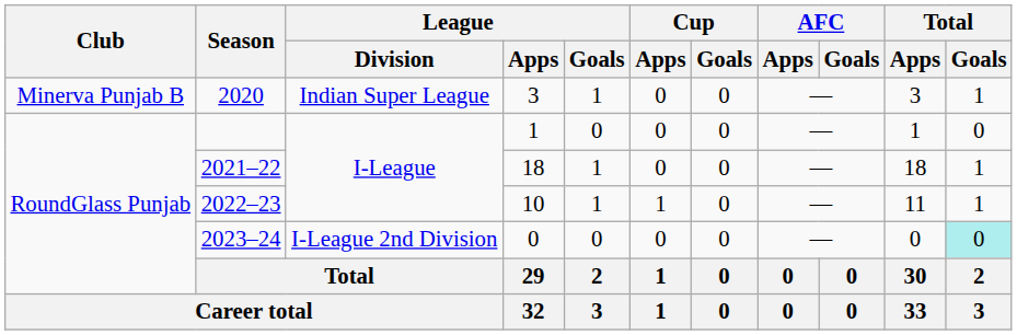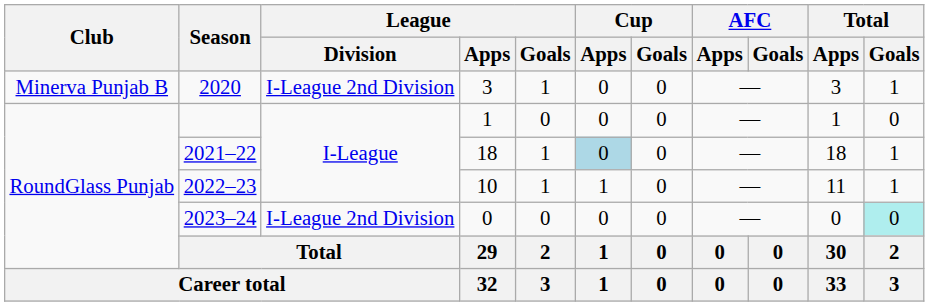 <table class="wikitable" style="text-align: center">
 <tr>
 <th rowspan="2">Club</th>
 <th rowspan="2">Season</th>
 <th colspan="3">League</th>
 <th colspan="2">Cup</th>
 <th colspan="2"><a href='#'>AFC</a></th>
 <th colspan="2">Total</th>
 </tr>
 <tr>
 <th>Division</th>
 <th>Apps</th>
 <th>Goals</th>
 <th>Apps</th>
 <th>Goals</th>
 <th>Apps</th>
 <th>Goals</th>
 <th>Apps</th>
 <th>Goals</th>
 </tr>
 <tr>
 <td rowspan="1"><a href='#'>Minerva Punjab B</a></td>
 <td><a href='#'>2020</a></td>
-<td rowspan="1"><a href='#'>Indian Super League</a></td>
+<td rowspan="1"><a href='#'>I-League 2nd Division</a></td>
 <td>3</td>
 <td>1</td>
 <td>0</td>
 <td>0</td>
 <td colspan="2">—</td>
 <td>3</td>
 <td>1</td>
 </tr>
 <tr>
 <td rowspan="5"><a href='#'>RoundGlass Punjab</a></td>
 <td></td>
 <td rowspan="3"><a href='#'>I-League</a></td>
 <td>1</td>
 <td>0</td>
 <td>0</td>
 <td>0</td>
 <td colspan="2">—</td>
 <td>1</td>
 <td>0</td>
 </tr>
 <tr>
 <td><a href='#'>2021–22</a></td>
 <td>18</td>
 <td>1</td>
-<td>0</td>
+<td style="background: lightblue;">0</td>
 <td>0</td>
 <td colspan="2">—</td>
 <td>18</td>
 <td>1</td>
 </tr>
 <tr>
 <td><a href='#'>2022–23</a></td>
 <td>10</td>
 <td>1</td>
 <td>1</td>
 <td>0</td>
 <td colspan="2">—</td>
 <td>11</td>
 <td>1</td>
 </tr>
 <tr>
 <td><a href='#'>2023–24</a></td>
 <td rowspan="1"><a href='#'>I-League 2nd Division</a></td>
 <td>0</td>
 <td>0</td>
 <td>0</td>
 <td>0</td>
 <td colspan="2">—</td>
 <td>0</td>
 <td style="background: paleturquoise;">0</td>
 </tr>
 <tr>
 <th colspan="2">Total</th>
 <th>29</th>
 <th>2</th>
 <th>1</th>
 <th>0</th>
 <th>0</th>
 <th>0</th>
 <th>30</th>
 <th>2</th>
 </tr>
 <tr>
 <th colspan="3">Career total</th>
 <th>32</th>
 <th>3</th>
 <th>1</th>
 <th>0</th>
 <th>0</th>
 <th>0</th>
 <th>33</th>
 <th>3</th>
 </tr>
 </table>
